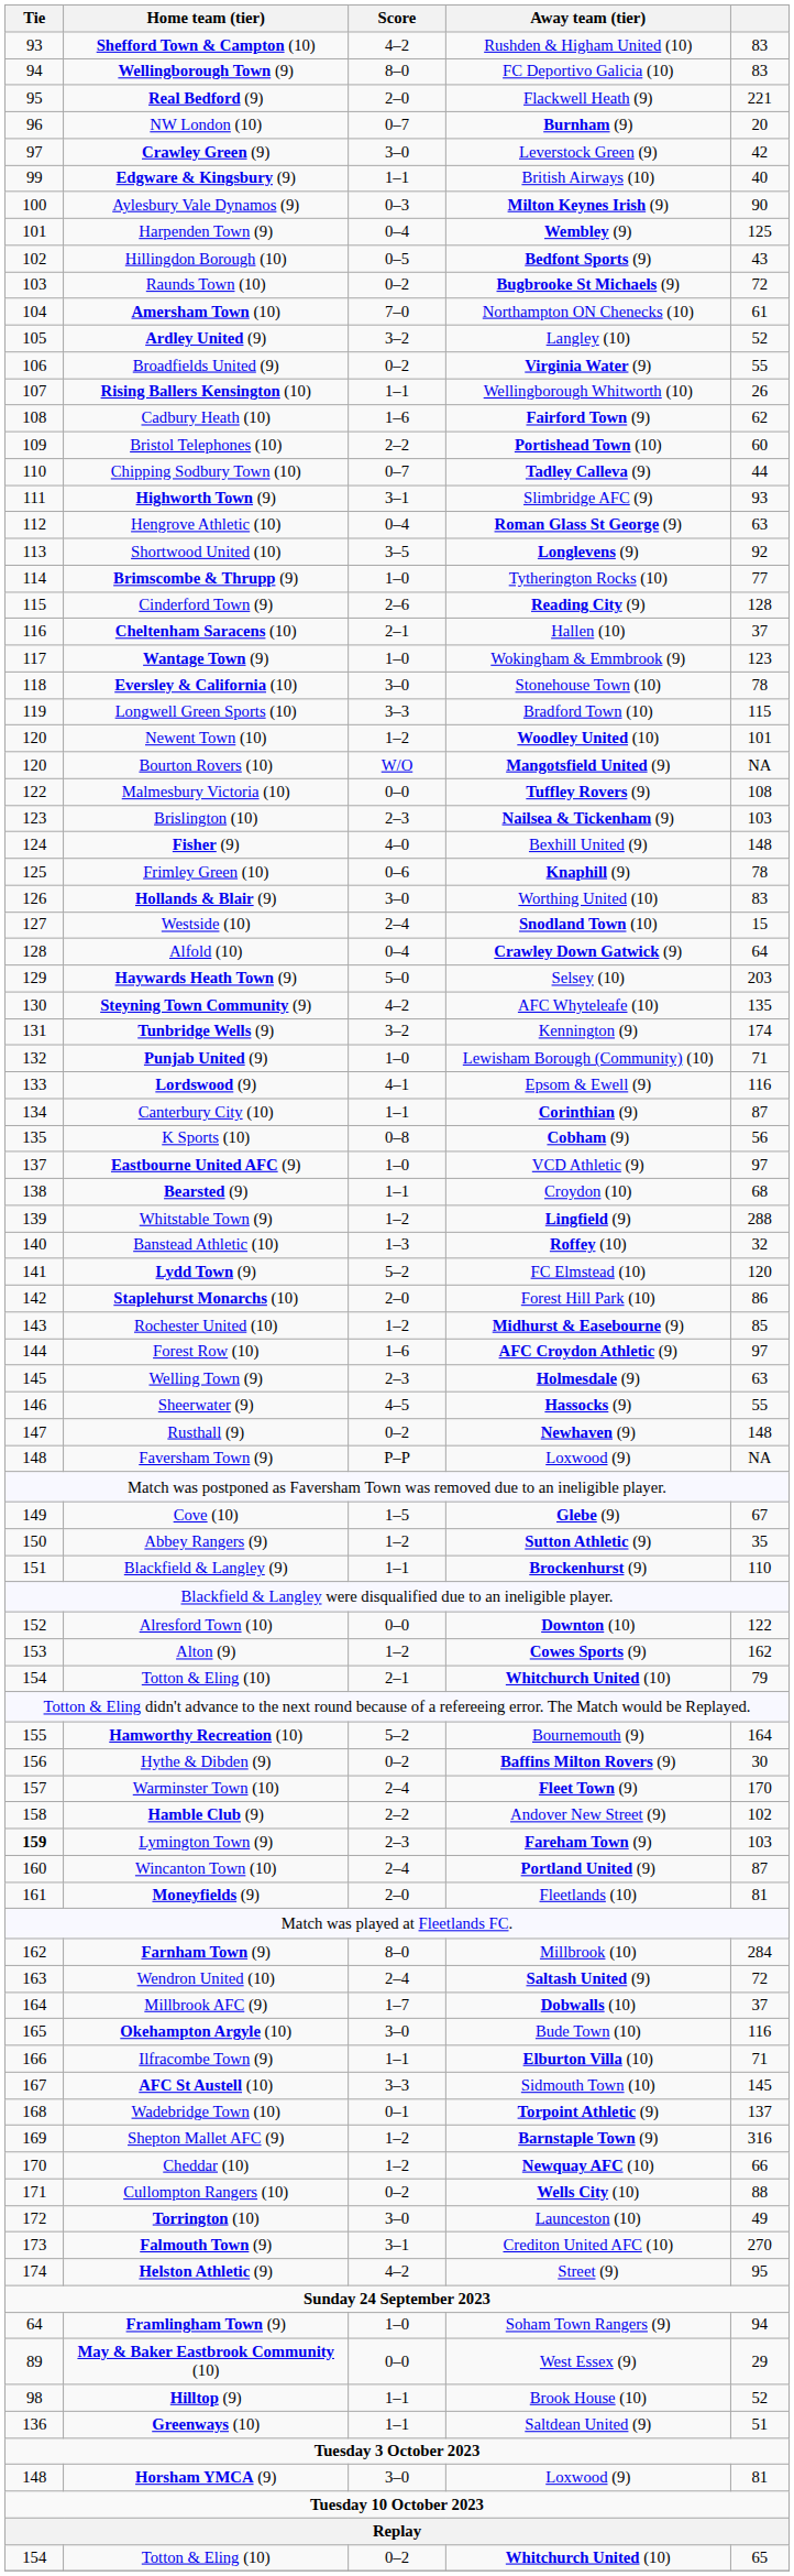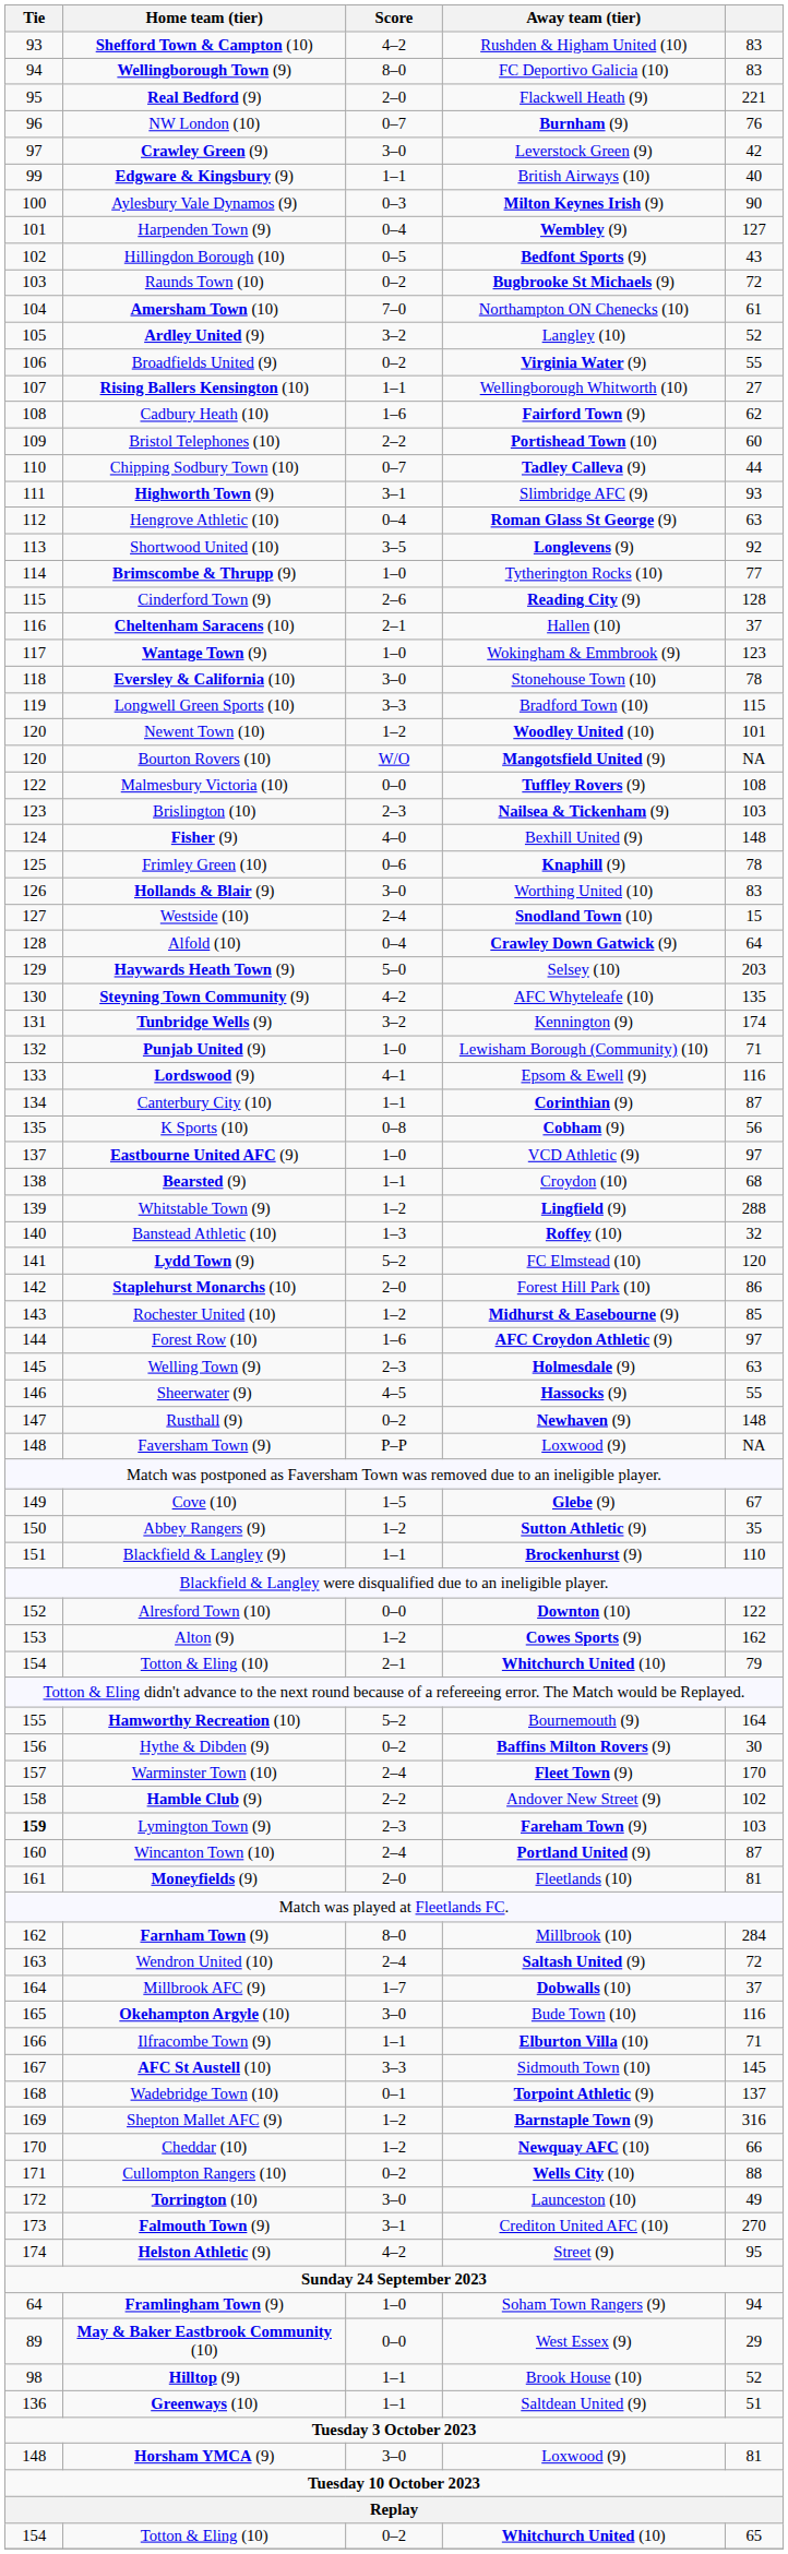 <table class="wikitable" style="width:700px;text-align:center;font-size:90%">
 <tr>
 <th scope="col" style="width: 7.50%">Tie</th>
 <th scope="col" style="width:36.25%">Home team (tier)</th>
 <th scope="col" style="width:12.50%">Score</th>
 <th scope="col" style="width:36.25%">Away team (tier)</th>
 <th scope="col" style="width: 7.50%"></th>
 </tr>
 <tr>
 <td>93</td>
 <td><strong><a href='#'>Shefford Town & Campton</a></strong> (10)</td>
 <td>4–2</td>
 <td><a href='#'>Rushden & Higham United</a> (10)</td>
 <td>83</td>
 </tr>
 <tr>
 <td>94</td>
 <td><strong><a href='#'>Wellingborough Town</a></strong> (9)</td>
 <td>8–0</td>
 <td><a href='#'>FC Deportivo Galicia</a> (10)</td>
 <td>83</td>
 </tr>
 <tr>
 <td>95</td>
 <td><strong><a href='#'>Real Bedford</a></strong> (9)</td>
 <td>2–0</td>
 <td><a href='#'>Flackwell Heath</a> (9)</td>
 <td>221</td>
 </tr>
 <tr>
 <td>96</td>
 <td><a href='#'>NW London</a> (10)</td>
 <td>0–7</td>
 <td><strong><a href='#'>Burnham</a></strong> (9)</td>
-<td>20</td>
+<td>76</td>
 </tr>
 <tr>
 <td>97</td>
 <td><strong><a href='#'>Crawley Green</a></strong> (9)</td>
 <td>3–0</td>
 <td><a href='#'>Leverstock Green</a> (9)</td>
 <td>42</td>
 </tr>
 <tr>
 <td>99</td>
 <td><strong><a href='#'>Edgware & Kingsbury</a></strong> (9)</td>
 <td>1–1 </td>
 <td><a href='#'>British Airways</a> (10)</td>
 <td>40</td>
 </tr>
 <tr>
 <td>100</td>
 <td><a href='#'>Aylesbury Vale Dynamos</a> (9)</td>
 <td>0–3</td>
 <td><strong><a href='#'>Milton Keynes Irish</a></strong> (9)</td>
 <td>90</td>
 </tr>
 <tr>
 <td>101</td>
 <td><a href='#'>Harpenden Town</a> (9)</td>
 <td>0–4</td>
 <td><strong><a href='#'>Wembley</a></strong> (9)</td>
-<td>125</td>
+<td>127</td>
 </tr>
 <tr>
 <td>102</td>
 <td><a href='#'>Hillingdon Borough</a> (10)</td>
 <td>0–5</td>
 <td><strong><a href='#'>Bedfont Sports</a></strong> (9)</td>
 <td>43</td>
 </tr>
 <tr>
 <td>103</td>
 <td><a href='#'>Raunds Town</a> (10)</td>
 <td>0–2</td>
 <td><strong><a href='#'>Bugbrooke St Michaels</a></strong> (9)</td>
 <td>72</td>
 </tr>
 <tr>
 <td>104</td>
 <td><strong><a href='#'>Amersham Town</a></strong> (10)</td>
 <td>7–0</td>
 <td><a href='#'>Northampton ON Chenecks</a> (10)</td>
 <td>61</td>
 </tr>
 <tr>
 <td>105</td>
 <td><strong><a href='#'>Ardley United</a></strong> (9)</td>
 <td>3–2</td>
 <td><a href='#'>Langley</a> (10)</td>
 <td>52</td>
 </tr>
 <tr>
 <td>106</td>
 <td><a href='#'>Broadfields United</a> (9)</td>
 <td>0–2</td>
 <td><strong><a href='#'>Virginia Water</a></strong> (9)</td>
 <td>55</td>
 </tr>
 <tr>
 <td>107</td>
 <td><strong><a href='#'>Rising Ballers Kensington</a></strong> (10)</td>
 <td>1–1 </td>
 <td><a href='#'>Wellingborough Whitworth</a> (10)</td>
-<td>26</td>
+<td>27</td>
 </tr>
 <tr>
 <td>108</td>
 <td><a href='#'>Cadbury Heath</a> (10)</td>
 <td>1–6</td>
 <td><strong><a href='#'>Fairford Town</a></strong> (9)</td>
 <td>62</td>
 </tr>
 <tr>
 <td>109</td>
 <td><a href='#'>Bristol Telephones</a> (10)</td>
 <td>2–2 </td>
 <td><strong><a href='#'>Portishead Town</a></strong> (10)</td>
 <td>60</td>
 </tr>
 <tr>
 <td>110</td>
 <td><a href='#'>Chipping Sodbury Town</a> (10)</td>
 <td>0–7</td>
 <td><strong><a href='#'>Tadley Calleva</a></strong> (9)</td>
 <td>44</td>
 </tr>
 <tr>
 <td>111</td>
 <td><strong><a href='#'>Highworth Town</a></strong> (9)</td>
 <td>3–1</td>
 <td><a href='#'>Slimbridge AFC</a> (9)</td>
 <td>93</td>
 </tr>
 <tr>
 <td>112</td>
 <td><a href='#'>Hengrove Athletic</a> (10)</td>
 <td>0–4</td>
 <td><strong><a href='#'>Roman Glass St George</a></strong> (9)</td>
 <td>63</td>
 </tr>
 <tr>
 <td>113</td>
 <td><a href='#'>Shortwood United</a> (10)</td>
 <td>3–5</td>
 <td><strong><a href='#'>Longlevens</a></strong> (9)</td>
 <td>92</td>
 </tr>
 <tr>
 <td>114</td>
 <td><strong><a href='#'>Brimscombe & Thrupp</a></strong> (9)</td>
 <td>1–0</td>
 <td><a href='#'>Tytherington Rocks</a> (10)</td>
 <td>77</td>
 </tr>
 <tr>
 <td>115</td>
 <td><a href='#'>Cinderford Town</a> (9)</td>
 <td>2–6</td>
 <td><strong><a href='#'>Reading City</a></strong> (9)</td>
 <td>128</td>
 </tr>
 <tr>
 <td>116</td>
 <td><strong><a href='#'>Cheltenham Saracens</a></strong> (10)</td>
 <td>2–1</td>
 <td><a href='#'>Hallen</a> (10)</td>
 <td>37</td>
 </tr>
 <tr>
 <td>117</td>
 <td><strong><a href='#'>Wantage Town</a></strong> (9)</td>
 <td>1–0</td>
 <td><a href='#'>Wokingham & Emmbrook</a> (9)</td>
 <td>123</td>
 </tr>
 <tr>
 <td>118</td>
 <td><strong><a href='#'>Eversley & California</a></strong> (10)</td>
 <td>3–0</td>
 <td><a href='#'>Stonehouse Town</a> (10)</td>
 <td>78</td>
 </tr>
 <tr>
 <td>119</td>
 <td><a href='#'>Longwell Green Sports</a> (10)</td>
 <td>3–3 </td>
 <td><a href='#'>Bradford Town</a> (10)</td>
 <td>115</td>
 </tr>
 <tr>
 <td>120</td>
 <td><a href='#'>Newent Town</a> (10)</td>
 <td>1–2</td>
 <td><strong><a href='#'>Woodley United</a></strong> (10)</td>
 <td>101</td>
 </tr>
 <tr>
 <td>120</td>
 <td><a href='#'>Bourton Rovers</a> (10)</td>
 <td><a href='#'>W/O</a></td>
 <td><strong><a href='#'>Mangotsfield United</a></strong> (9)</td>
 <td>NA</td>
 </tr>
 <tr>
 <td>122</td>
 <td><a href='#'>Malmesbury Victoria</a> (10)</td>
 <td>0–0 </td>
 <td><strong><a href='#'>Tuffley Rovers</a></strong> (9)</td>
 <td>108</td>
 </tr>
 <tr>
 <td>123</td>
 <td><a href='#'>Brislington</a> (10)</td>
 <td>2–3</td>
 <td><strong><a href='#'>Nailsea & Tickenham</a></strong> (9)</td>
 <td>103</td>
 </tr>
 <tr>
 <td>124</td>
 <td><strong><a href='#'>Fisher</a></strong> (9)</td>
 <td>4–0</td>
 <td><a href='#'>Bexhill United</a> (9)</td>
 <td>148</td>
 </tr>
 <tr>
 <td>125</td>
 <td><a href='#'>Frimley Green</a> (10)</td>
 <td>0–6</td>
 <td><strong><a href='#'>Knaphill</a></strong> (9)</td>
 <td>78</td>
 </tr>
 <tr>
 <td>126</td>
 <td><strong><a href='#'>Hollands & Blair</a></strong> (9)</td>
 <td>3–0</td>
 <td><a href='#'>Worthing United</a> (10)</td>
 <td>83</td>
 </tr>
 <tr>
 <td>127</td>
 <td><a href='#'>Westside</a> (10)</td>
 <td>2–4</td>
 <td><strong><a href='#'>Snodland Town</a></strong> (10)</td>
 <td>15</td>
 </tr>
 <tr>
 <td>128</td>
 <td><a href='#'>Alfold</a> (10)</td>
 <td>0–4</td>
 <td><strong><a href='#'>Crawley Down Gatwick</a></strong> (9)</td>
 <td>64</td>
 </tr>
 <tr>
 <td>129</td>
 <td><strong><a href='#'>Haywards Heath Town</a></strong> (9)</td>
 <td>5–0</td>
 <td><a href='#'>Selsey</a> (10)</td>
 <td>203</td>
 </tr>
 <tr>
 <td>130</td>
 <td><strong><a href='#'>Steyning Town Community</a></strong> (9)</td>
 <td>4–2</td>
 <td><a href='#'>AFC Whyteleafe</a> (10)</td>
 <td>135</td>
 </tr>
 <tr>
 <td>131</td>
 <td><strong><a href='#'>Tunbridge Wells</a></strong> (9)</td>
 <td>3–2</td>
 <td><a href='#'>Kennington</a> (9)</td>
 <td>174</td>
 </tr>
 <tr>
 <td>132</td>
 <td><strong><a href='#'>Punjab United</a></strong> (9)</td>
 <td>1–0</td>
 <td><a href='#'>Lewisham Borough (Community)</a> (10)</td>
 <td>71</td>
 </tr>
 <tr>
 <td>133</td>
 <td><strong><a href='#'>Lordswood</a></strong> (9)</td>
 <td>4–1</td>
 <td><a href='#'>Epsom & Ewell</a> (9)</td>
 <td>116</td>
 </tr>
 <tr>
 <td>134</td>
 <td><a href='#'>Canterbury City</a> (10)</td>
 <td>1–1 </td>
 <td><strong><a href='#'>Corinthian</a></strong> (9)</td>
 <td>87</td>
 </tr>
 <tr>
 <td>135</td>
 <td><a href='#'>K Sports</a> (10)</td>
 <td>0–8</td>
 <td><strong><a href='#'>Cobham</a></strong> (9)</td>
 <td>56</td>
 </tr>
 <tr>
 <td>137</td>
 <td><strong><a href='#'>Eastbourne United AFC</a></strong> (9)</td>
 <td>1–0</td>
 <td><a href='#'>VCD Athletic</a> (9)</td>
 <td>97</td>
 </tr>
 <tr>
 <td>138</td>
 <td><strong><a href='#'>Bearsted</a></strong> (9)</td>
 <td>1–1 </td>
 <td><a href='#'>Croydon</a> (10)</td>
 <td>68</td>
 </tr>
 <tr>
 <td>139</td>
 <td><a href='#'>Whitstable Town</a> (9)</td>
 <td>1–2</td>
 <td><strong><a href='#'>Lingfield</a></strong> (9)</td>
 <td>288</td>
 </tr>
 <tr>
 <td>140</td>
 <td><a href='#'>Banstead Athletic</a> (10)</td>
 <td>1–3</td>
 <td><strong><a href='#'>Roffey</a></strong> (10)</td>
 <td>32</td>
 </tr>
 <tr>
 <td>141</td>
 <td><strong><a href='#'>Lydd Town</a></strong> (9)</td>
 <td>5–2</td>
 <td><a href='#'>FC Elmstead</a> (10)</td>
 <td>120</td>
 </tr>
 <tr>
 <td>142</td>
 <td><strong><a href='#'>Staplehurst Monarchs</a></strong> (10)</td>
 <td>2–0</td>
 <td><a href='#'>Forest Hill Park</a> (10)</td>
 <td>86</td>
 </tr>
 <tr>
 <td>143</td>
 <td><a href='#'>Rochester United</a> (10)</td>
 <td>1–2</td>
 <td><strong><a href='#'>Midhurst & Easebourne</a></strong> (9)</td>
 <td>85</td>
 </tr>
 <tr>
 <td>144</td>
 <td><a href='#'>Forest Row</a> (10)</td>
 <td>1–6</td>
 <td><strong><a href='#'>AFC Croydon Athletic</a></strong> (9)</td>
 <td>97</td>
 </tr>
 <tr>
 <td>145</td>
 <td><a href='#'>Welling Town</a> (9)</td>
 <td>2–3</td>
 <td><strong><a href='#'>Holmesdale</a></strong> (9)</td>
 <td>63</td>
 </tr>
 <tr>
 <td>146</td>
 <td><a href='#'>Sheerwater</a> (9)</td>
 <td>4–5</td>
 <td><strong><a href='#'>Hassocks</a></strong> (9)</td>
 <td>55</td>
 </tr>
 <tr>
 <td>147</td>
 <td><a href='#'>Rusthall</a> (9)</td>
 <td>0–2</td>
 <td><strong><a href='#'>Newhaven</a></strong> (9)</td>
 <td>148</td>
 </tr>
 <tr>
 <td>148</td>
 <td><a href='#'>Faversham Town</a> (9)</td>
 <td>P–P</td>
 <td><a href='#'>Loxwood</a> (9)</td>
 <td>NA</td>
 </tr>
 <tr>
 <td colspan="5" style="background:GhostWhite;height:20px;text-align:center">Match was postponed as Faversham Town was removed due to an ineligible player.</td>
 </tr>
 <tr>
 <td>149</td>
 <td><a href='#'>Cove</a> (10)</td>
 <td>1–5</td>
 <td><strong><a href='#'>Glebe</a></strong> (9)</td>
 <td>67</td>
 </tr>
 <tr>
 <td>150</td>
 <td><a href='#'>Abbey Rangers</a> (9)</td>
 <td>1–2</td>
 <td><strong><a href='#'>Sutton Athletic</a></strong> (9)</td>
 <td>35</td>
 </tr>
 <tr>
 <td>151</td>
 <td><a href='#'>Blackfield & Langley</a> (9)</td>
 <td>1–1 </td>
 <td><strong><a href='#'>Brockenhurst</a></strong> (9)</td>
 <td>110</td>
 </tr>
 <tr>
 <td colspan="5" style="background:GhostWhite;height:20px;text-align:center"><a href='#'>Blackfield & Langley</a> were disqualified due to an ineligible player.</td>
 </tr>
 <tr>
 <td>152</td>
 <td><a href='#'>Alresford Town</a> (10)</td>
 <td>0–0 </td>
 <td><strong><a href='#'>Downton</a></strong> (10)</td>
 <td>122</td>
 </tr>
 <tr>
 <td>153</td>
 <td><a href='#'>Alton</a> (9)</td>
 <td>1–2</td>
 <td><strong><a href='#'>Cowes Sports</a></strong> (9)</td>
 <td>162</td>
 </tr>
 <tr>
 <td>154</td>
 <td><a href='#'>Totton & Eling</a> (10)</td>
 <td>2–1</td>
 <td><strong><a href='#'>Whitchurch United</a></strong> (10)</td>
 <td>79</td>
 </tr>
 <tr>
 <td colspan="5" style="background:GhostWhite;height:20px;text-align:center"><a href='#'>Totton & Eling</a> didn't advance to the next round because of a refereeing error. The Match would be Replayed.</td>
 </tr>
 <tr>
 <td>155</td>
 <td><strong><a href='#'>Hamworthy Recreation</a></strong> (10)</td>
 <td>5–2</td>
 <td><a href='#'>Bournemouth</a> (9)</td>
 <td>164</td>
 </tr>
 <tr>
 <td>156</td>
 <td><a href='#'>Hythe & Dibden</a> (9)</td>
 <td>0–2</td>
 <td><strong><a href='#'>Baffins Milton Rovers</a></strong> (9)</td>
 <td>30</td>
 </tr>
 <tr>
 <td>157</td>
 <td><a href='#'>Warminster Town</a> (10)</td>
 <td>2–4</td>
 <td><strong><a href='#'>Fleet Town</a></strong> (9)</td>
 <td>170</td>
 </tr>
 <tr>
 <td>158</td>
 <td><strong><a href='#'>Hamble Club</a></strong> (9)</td>
 <td>2–2 </td>
 <td><a href='#'>Andover New Street</a> (9)</td>
 <td>102</td>
 </tr>
 <tr>
 <td><strong>159</strong></td>
 <td><a href='#'>Lymington Town</a> (9)</td>
 <td>2–3</td>
 <td><strong><a href='#'>Fareham Town</a></strong> (9)</td>
 <td>103</td>
 </tr>
 <tr>
 <td>160</td>
 <td><a href='#'>Wincanton Town</a> (10)</td>
 <td>2–4</td>
 <td><strong><a href='#'>Portland United</a></strong> (9)</td>
 <td>87</td>
 </tr>
 <tr>
 <td>161</td>
 <td><strong><a href='#'>Moneyfields</a></strong> (9)</td>
 <td>2–0</td>
 <td><a href='#'>Fleetlands</a> (10)</td>
 <td>81</td>
 </tr>
 <tr>
 <td colspan="5" style="background:GhostWhite;height:20px;text-align:center">Match was played at <a href='#'>Fleetlands FC</a>.</td>
 </tr>
 <tr>
 <td>162</td>
 <td><strong><a href='#'>Farnham Town</a></strong> (9)</td>
 <td>8–0</td>
 <td><a href='#'>Millbrook</a> (10)</td>
 <td>284</td>
 </tr>
 <tr>
 <td>163</td>
 <td><a href='#'>Wendron United</a> (10)</td>
 <td>2–4</td>
 <td><strong><a href='#'>Saltash United</a></strong> (9)</td>
 <td>72</td>
 </tr>
 <tr>
 <td>164</td>
 <td><a href='#'>Millbrook AFC</a> (9)</td>
 <td>1–7</td>
 <td><strong><a href='#'>Dobwalls</a></strong> (10)</td>
 <td>37</td>
 </tr>
 <tr>
 <td>165</td>
 <td><strong><a href='#'>Okehampton Argyle</a></strong> (10)</td>
 <td>3–0</td>
 <td><a href='#'>Bude Town</a> (10)</td>
 <td>116</td>
 </tr>
 <tr>
 <td>166</td>
 <td><a href='#'>Ilfracombe Town</a> (9)</td>
 <td>1–1 </td>
 <td><strong><a href='#'>Elburton Villa</a></strong> (10)</td>
 <td>71</td>
 </tr>
 <tr>
 <td>167</td>
 <td><strong><a href='#'>AFC St Austell</a></strong> (10)</td>
 <td>3–3 </td>
 <td><a href='#'>Sidmouth Town</a> (10)</td>
 <td>145</td>
 </tr>
 <tr>
 <td>168</td>
 <td><a href='#'>Wadebridge Town</a> (10)</td>
 <td>0–1</td>
 <td><strong><a href='#'>Torpoint Athletic</a></strong> (9)</td>
 <td>137</td>
 </tr>
 <tr>
 <td>169</td>
 <td><a href='#'>Shepton Mallet AFC</a> (9)</td>
 <td>1–2</td>
 <td><strong><a href='#'>Barnstaple Town</a></strong> (9)</td>
 <td>316</td>
 </tr>
 <tr>
 <td>170</td>
 <td><a href='#'>Cheddar</a> (10)</td>
 <td>1–2</td>
 <td><strong><a href='#'>Newquay AFC</a></strong> (10)</td>
 <td>66</td>
 </tr>
 <tr>
 <td>171</td>
 <td><a href='#'>Cullompton Rangers</a> (10)</td>
 <td>0–2</td>
 <td><strong><a href='#'>Wells City</a></strong> (10)</td>
 <td>88</td>
 </tr>
 <tr>
 <td>172</td>
 <td><strong><a href='#'>Torrington</a></strong> (10)</td>
 <td>3–0</td>
 <td><a href='#'>Launceston</a> (10)</td>
 <td>49</td>
 </tr>
 <tr>
 <td>173</td>
 <td><strong><a href='#'>Falmouth Town</a></strong> (9)</td>
 <td>3–1</td>
 <td><a href='#'>Crediton United AFC</a> (10)</td>
 <td>270</td>
 </tr>
 <tr>
 <td>174</td>
 <td><strong><a href='#'>Helston Athletic</a></strong> (9)</td>
 <td>4–2</td>
 <td><a href='#'>Street</a> (9)</td>
 <td>95</td>
 </tr>
 <tr>
 <td colspan="5"><strong>Sunday 24 September 2023</strong></td>
 </tr>
 <tr>
 <td>64</td>
 <td><strong><a href='#'>Framlingham Town</a></strong> (9)</td>
 <td>1–0</td>
 <td><a href='#'>Soham Town Rangers</a> (9)</td>
 <td>94</td>
 </tr>
 <tr>
 <td>89</td>
 <td><strong><a href='#'>May & Baker Eastbrook Community</a></strong> (10)</td>
 <td>0–0 </td>
 <td><a href='#'>West Essex</a> (9)</td>
 <td>29</td>
 </tr>
 <tr>
 <td>98</td>
 <td><strong><a href='#'>Hilltop</a></strong> (9)</td>
 <td>1–1 </td>
 <td><a href='#'>Brook House</a> (10)</td>
 <td>52</td>
 </tr>
 <tr>
 <td>136</td>
 <td><strong><a href='#'>Greenways</a></strong> (10)</td>
 <td>1–1 </td>
 <td><a href='#'>Saltdean United</a> (9)</td>
 <td>51</td>
 </tr>
 <tr>
 <td colspan="5"><strong>Tuesday 3 October 2023</strong></td>
 </tr>
 <tr>
 <td>148</td>
 <td><strong><a href='#'>Horsham YMCA</a></strong> (9)</td>
 <td>3–0</td>
 <td><a href='#'>Loxwood</a> (9)</td>
 <td>81</td>
 </tr>
 <tr>
 <td colspan="5"><strong>Tuesday 10 October 2023</strong></td>
 </tr>
 <tr>
 <th colspan="5">Replay</th>
 </tr>
 <tr>
 <td>154</td>
 <td><a href='#'>Totton & Eling</a> (10)</td>
 <td>0–2</td>
 <td><strong><a href='#'>Whitchurch United</a></strong> (10)</td>
 <td>65</td>
 </tr>
 <tr>
 </tr>
 </table>
